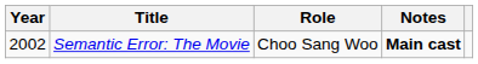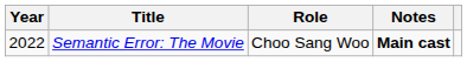 <table class="wikitable sortable">
 <tr>
 <th>Year</th>
 <th>Title</th>
 <th>Role</th>
 <th>Notes</th>
 <th></th>
 </tr>
 <tr>
-<td>2002</td>
+<td>2022</td>
 <td><em><a href='#'>Semantic Error: The Movie</a></em></td>
 <td>Choo Sang Woo</td>
 <td><strong>Main cast</strong></td>
 <td></td>
 </tr>
 </table>
